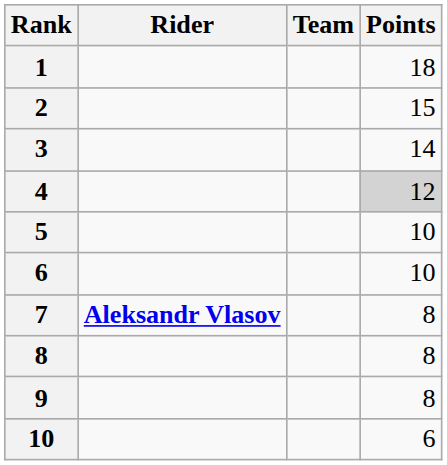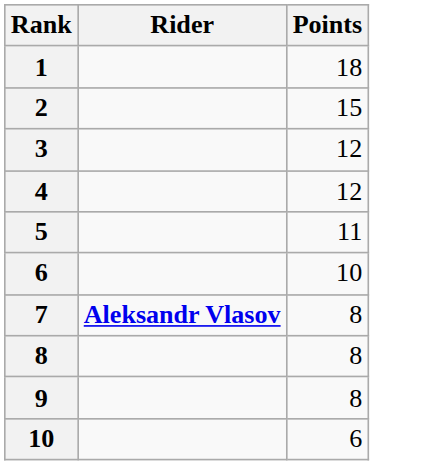 <table class="wikitable" margin-bottom:0;">
 <tr>
 <th scope="col">Rank</th>
 <th scope="col">Rider</th>
-<th scope="col">Team</th>
 <th scope="col">Points</th>
 </tr>
 <tr>
 <th scope="row">1</th>
 <td> </td>
-<td></td>
 <td align="right">18</td>
 </tr>
 <tr>
 <th scope="row">2</th>
-<td></td>
 <td></td>
 <td align="right">15</td>
 </tr>
 <tr>
 <th scope="row">3</th>
 <td></td>
-<td></td>
-<td align="right">14</td>
+<td align="right">12</td>
 </tr>
 <tr>
 <th scope="row">4</th>
 <td></td>
-<td></td>
-<td align="right" style="background: lightgrey;">12</td>
+<td align="right">12</td>
 </tr>
 <tr>
 <th scope="row">5</th>
 <td> </td>
-<td></td>
-<td align="right">10</td>
+<td align="right">11</td>
 </tr>
 <tr>
 <th scope="row">6</th>
 <td> </td>
-<td></td>
 <td align="right">10</td>
 </tr>
 <tr>
 <th scope="row">7</th>
 <td><strong> <a href='#'>Aleksandr Vlasov</a></strong></td>
-<td></td>
 <td align="right">8</td>
 </tr>
 <tr>
 <th scope="row">8</th>
-<td></td>
 <td></td>
 <td align="right">8</td>
 </tr>
 <tr>
 <th scope="row">9</th>
 <td></td>
-<td></td>
 <td align="right">8</td>
 </tr>
 <tr>
 <th scope="row">10</th>
 <td></td>
-<td></td>
 <td align="right">6</td>
 </tr>
 </table>
